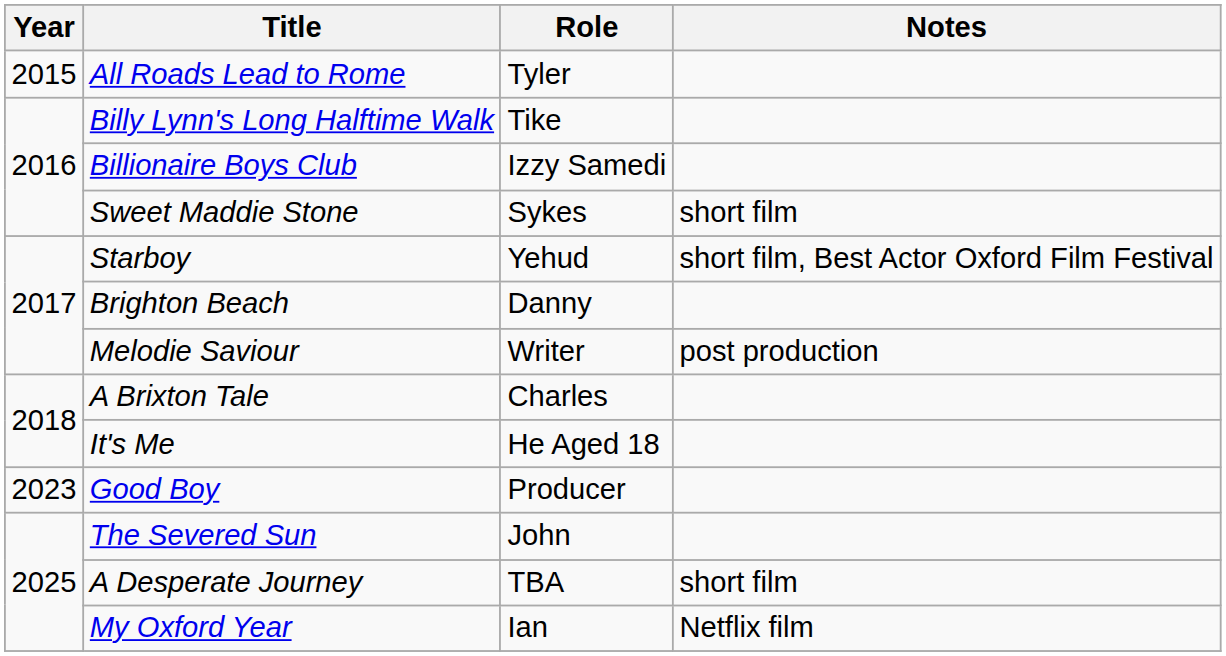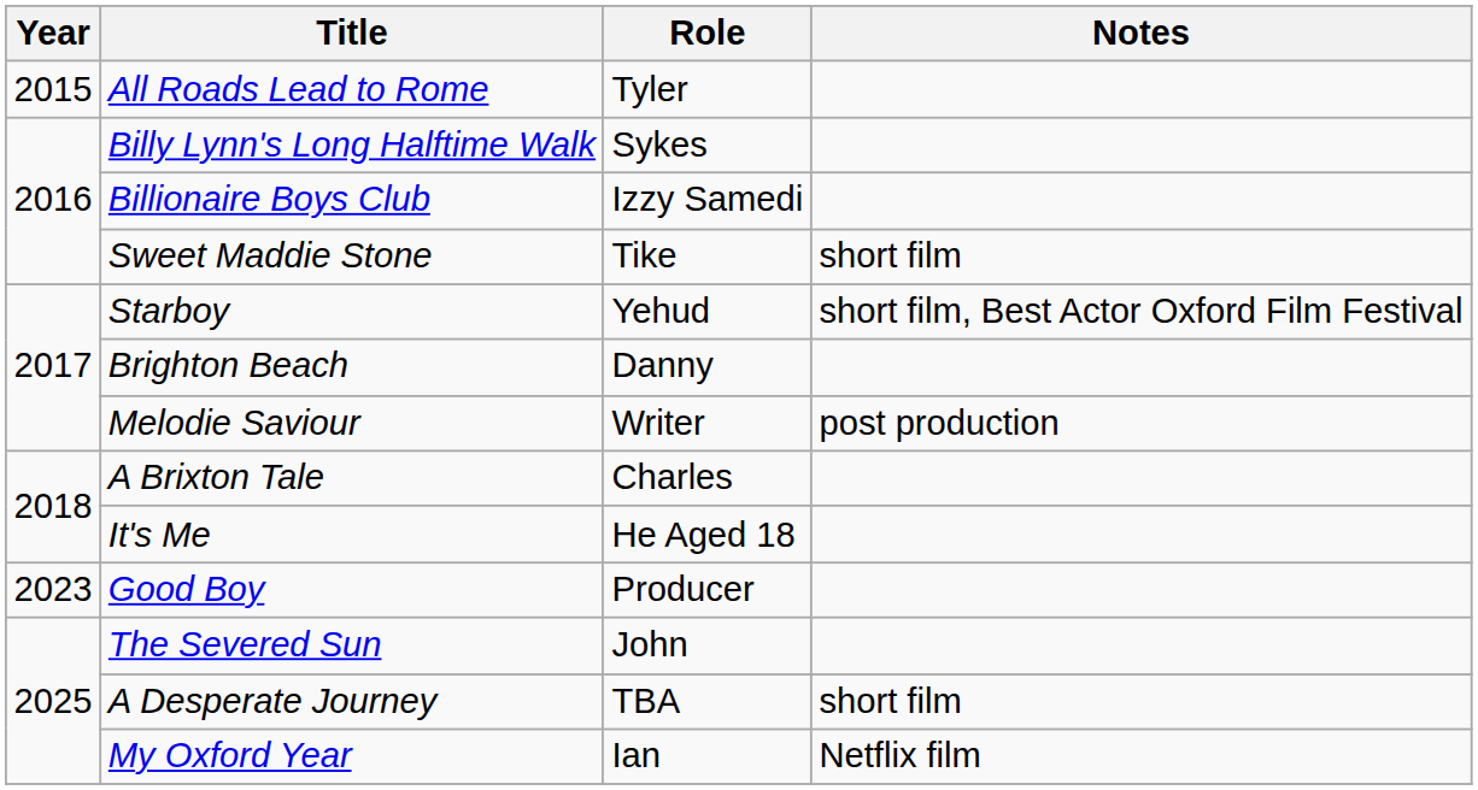 <table class="wikitable plainrowheaders sortable">
 <tr>
 <th scope="col">Year</th>
 <th scope="col">Title</th>
 <th scope="col">Role</th>
 <th scope="col" class="unsortable">Notes</th>
 </tr>
 <tr>
 <td>2015</td>
 <td><em><a href='#'>All Roads Lead to Rome</a></em></td>
 <td>Tyler</td>
 <td></td>
 </tr>
 <tr>
 <td rowspan=3>2016</td>
 <td><em><a href='#'>Billy Lynn's Long Halftime Walk</a></em></td>
-<td>Tike</td>
+<td>Sykes</td>
 <td></td>
 </tr>
 <tr>
 <td><em><a href='#'>Billionaire Boys Club</a></em> </td>
 <td>Izzy Samedi</td>
 <td></td>
 </tr>
 <tr>
 <td><em>Sweet Maddie Stone</em></td>
-<td>Sykes</td>
+<td>Tike</td>
 <td>short film</td>
 </tr>
 <tr>
 <td rowspan=3>2017</td>
 <td><em>Starboy</em></td>
 <td>Yehud</td>
 <td>short film, Best Actor Oxford Film Festival</td>
 </tr>
 <tr>
 <td><em>Brighton Beach</em></td>
 <td>Danny</td>
 <td></td>
 </tr>
 <tr>
 <td><em>Melodie Saviour</em> </td>
 <td>Writer</td>
 <td>post production</td>
 </tr>
 <tr>
 <td rowspan=2>2018</td>
 <td><em>A Brixton Tale</em></td>
 <td>Charles</td>
 <td></td>
 </tr>
 <tr>
 <td><em>It's Me</em></td>
 <td>He Aged 18</td>
 </tr>
 <tr>
 <td rowspan=1>2023</td>
 <td><em><a href='#'>Good Boy</a></em></td>
 <td>Producer </td>
 <td></td>
 </tr>
 <tr>
 <td rowspan=3>2025</td>
 <td><em><a href='#'>The Severed Sun</a></em></td>
 <td>John</td>
 <td></td>
 </tr>
 <tr>
 <td><em>A Desperate Journey</em></td>
 <td>TBA</td>
 <td>short film</td>
 </tr>
 <tr>
 <td><em><a href='#'>My Oxford Year</a></em></td>
 <td>Ian</td>
 <td>Netflix film</td>
 </tr>
 </table>
